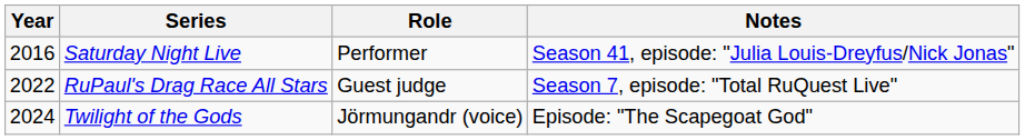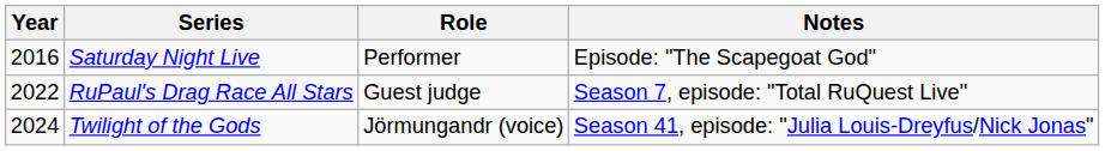 <table class="wikitable">
 <tr>
 <th>Year</th>
 <th>Series</th>
 <th>Role</th>
 <th>Notes</th>
 </tr>
 <tr>
 <td>2016</td>
 <td><em><a href='#'>Saturday Night Live</a></em></td>
 <td>Performer</td>
-<td><a href='#'>Season 41</a>, episode: "<a href='#'>Julia Louis-Dreyfus</a>/<a href='#'>Nick Jonas</a>"</td>
+<td>Episode: "The Scapegoat God"</td>
 </tr>
 <tr>
 <td>2022</td>
 <td><em><a href='#'>RuPaul's Drag Race All Stars</a></em>  </td>
 <td>Guest judge</td>
 <td><a href='#'>Season 7</a>, episode: "Total RuQuest Live"</td>
 </tr>
 <tr>
 <td>2024</td>
 <td><em><a href='#'>Twilight of the Gods</a></em></td>
 <td>Jörmungandr (voice)</td>
-<td>Episode: "The Scapegoat God"</td>
+<td><a href='#'>Season 41</a>, episode: "<a href='#'>Julia Louis-Dreyfus</a>/<a href='#'>Nick Jonas</a>"</td>
 </tr>
 </table>
